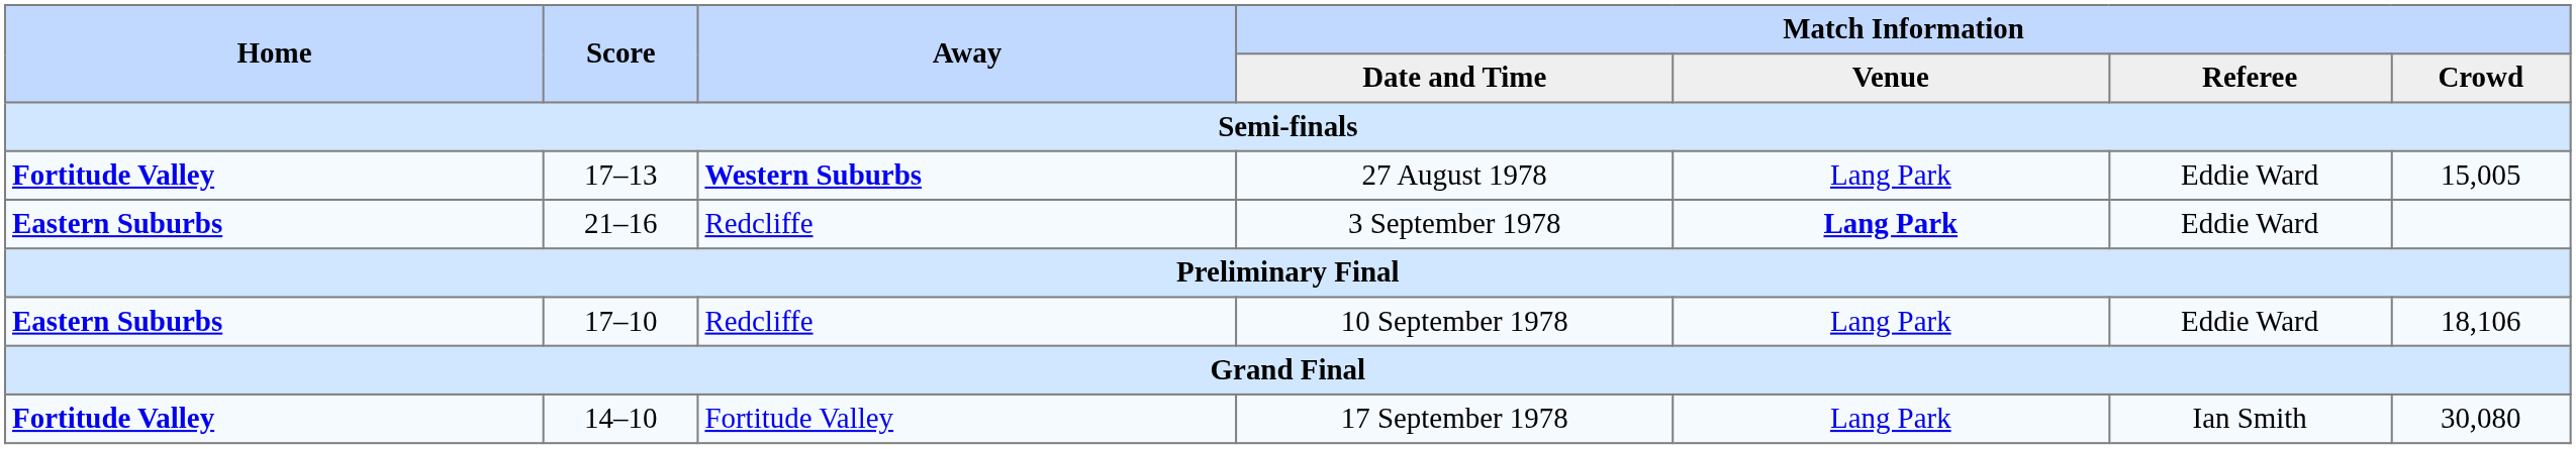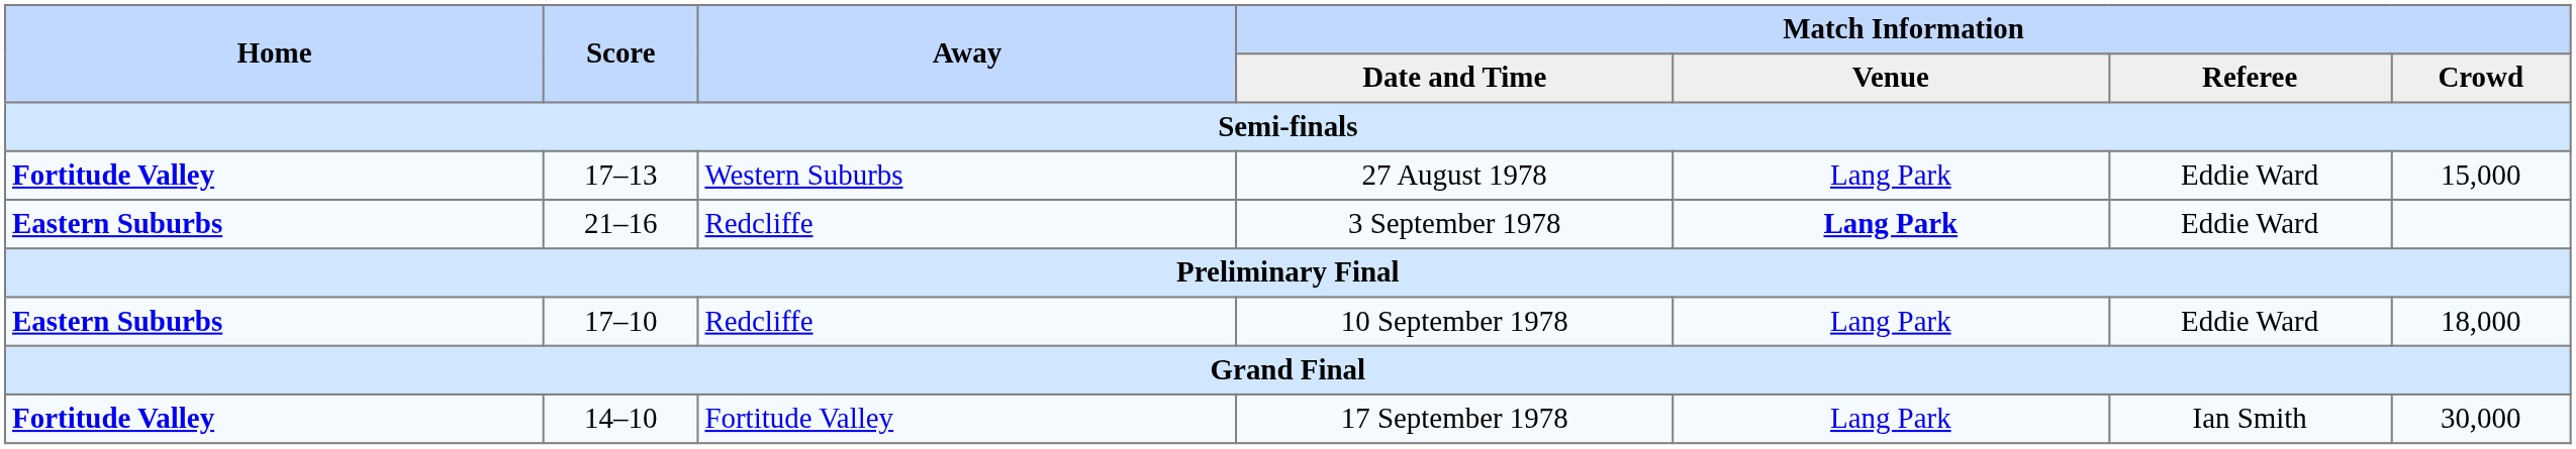 <table border=1 style="border-collapse:collapse; font-size:90%; text-align:center;" cellpadding=3 cellspacing=0 width=100%>
 <tr bgcolor=#C1D8FF>
 <th rowspan=2 width=21%>Home</th>
 <th rowspan=2 width=6%>Score</th>
 <th rowspan=2 width=21%>Away</th>
 <th colspan=6>Match Information</th>
 </tr>
 <tr bgcolor=#EFEFEF>
 <th width=17%>Date and Time</th>
 <th width=17%>Venue</th>
 <th width=11%>Referee</th>
 <th width=7%>Crowd</th>
 </tr>
 <tr bgcolor="#D0E7FF">
 <td colspan=7><strong>Semi-finals</strong></td>
 </tr>
 <tr bgcolor=#F5FAFF>
 <td align=left> <strong><a href='#'>Fortitude Valley</a></strong></td>
 <td>17–13</td>
-<td align=left><strong> <a href='#'>Western Suburbs</a></strong></td>
+<td align=left> <a href='#'>Western Suburbs</a></td>
 <td>27 August 1978</td>
 <td><a href='#'>Lang Park</a></td>
 <td>Eddie Ward</td>
-<td>15,005</td>
+<td>15,000</td>
 </tr>
 <tr bgcolor=#F5FAFF>
 <td align=left> <strong><a href='#'>Eastern Suburbs</a></strong></td>
 <td>21–16</td>
 <td align=left> <a href='#'>Redcliffe</a></td>
 <td>3 September 1978</td>
 <td><strong><a href='#'>Lang Park</a></strong></td>
 <td>Eddie Ward</td>
 <td></td>
 </tr>
 <tr bgcolor="#D0E7FF">
 <td colspan=7><strong>Preliminary Final</strong></td>
 </tr>
 <tr bgcolor=#F5FAFF>
 <td align=left> <strong><a href='#'>Eastern Suburbs</a></strong></td>
 <td>17–10</td>
 <td align=left> <a href='#'>Redcliffe</a></td>
 <td>10 September 1978</td>
 <td><a href='#'>Lang Park</a></td>
 <td>Eddie Ward</td>
-<td>18,106</td>
+<td>18,000</td>
 </tr>
 <tr bgcolor="#D0E7FF">
 <td colspan=7><strong>Grand Final</strong></td>
 </tr>
 <tr bgcolor=#F5FAFF>
 <td align=left> <strong><a href='#'>Fortitude Valley</a></strong></td>
 <td>14–10</td>
 <td align=left> <a href='#'>Fortitude Valley</a></td>
 <td>17 September 1978</td>
 <td><a href='#'>Lang Park</a></td>
 <td>Ian Smith</td>
-<td>30,080</td>
+<td>30,000</td>
 </tr>
 </table>
